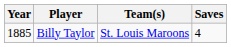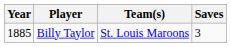 <table class="wikitable sortable">
 <tr>
 <th>Year</th>
 <th>Player</th>
 <th>Team(s)</th>
 <th>Saves</th>
 </tr>
 <tr>
 <td>1885</td>
 <td><a href='#'>Billy Taylor</a></td>
 <td><a href='#'>St. Louis Maroons</a></td>
-<td>4</td>
+<td>3</td>
 </tr>
 </table>
